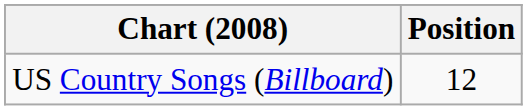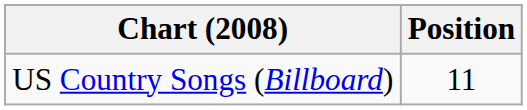 <table class="wikitable sortable">
 <tr>
 <th scope="col">Chart (2008)</th>
 <th scope="col">Position</th>
 </tr>
 <tr>
 <td>US <a href='#'>Country Songs</a> (<em><a href='#'>Billboard</a></em>)</td>
-<td align="center">12</td>
+<td align="center">11</td>
 </tr>
 </table>
